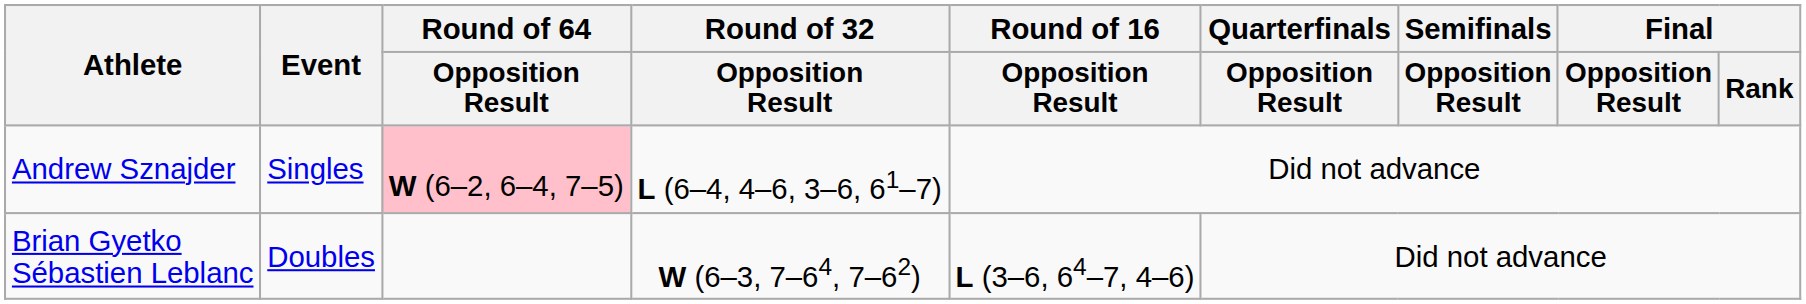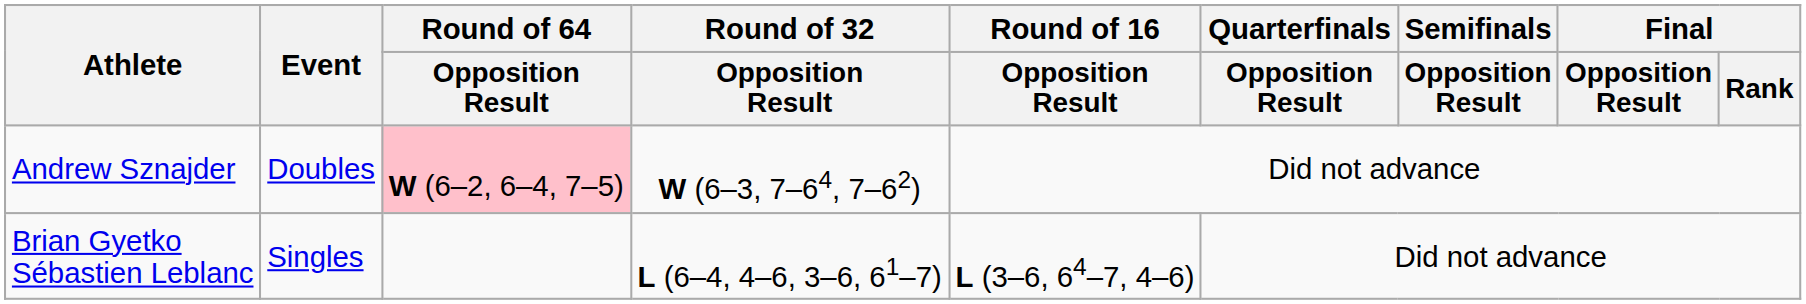 <table class="wikitable" style="font-size:90%">
 <tr>
 <th rowspan="2">Athlete</th>
 <th rowspan="2">Event</th>
 <th>Round of 64</th>
 <th>Round of 32</th>
 <th>Round of 16</th>
 <th>Quarterfinals</th>
 <th>Semifinals</th>
 <th colspan=2>Final</th>
 </tr>
 <tr style="font-size:95%">
 <th>Opposition<br>Result</th>
 <th>Opposition<br>Result</th>
 <th>Opposition<br>Result</th>
 <th>Opposition<br>Result</th>
 <th>Opposition<br>Result</th>
 <th>Opposition<br>Result</th>
 <th>Rank</th>
 </tr>
 <tr align=center>
 <td align=left><a href='#'>Andrew Sznajder</a></td>
-<td align=left><a href='#'>Singles</a></td>
+<td align=left><a href='#'>Doubles</a></td>
 <td style="background: pink;"><br><strong>W</strong> (6–2, 6–4, 7–5)</td>
-<td><br><strong>L</strong> (6–4, 4–6, 3–6, 6<sup>1</sup>–7)</td>
+<td><br><strong>W</strong> (6–3, 7–6<sup>4</sup>, 7–6<sup>2</sup>)</td>
 <td colspan=5>Did not advance</td>
 </tr>
 <tr align=center>
 <td align=left><a href='#'>Brian Gyetko</a><br><a href='#'>Sébastien Leblanc</a></td>
-<td align=left><a href='#'>Doubles</a></td>
+<td align=left><a href='#'>Singles</a></td>
 <td></td>
-<td><br><strong>W</strong> (6–3, 7–6<sup>4</sup>, 7–6<sup>2</sup>)</td>
+<td><br><strong>L</strong> (6–4, 4–6, 3–6, 6<sup>1</sup>–7)</td>
 <td><br><strong>L</strong> (3–6, 6<sup>4</sup>–7, 4–6)</td>
 <td colspan=4>Did not advance</td>
 </tr>
 </table>
